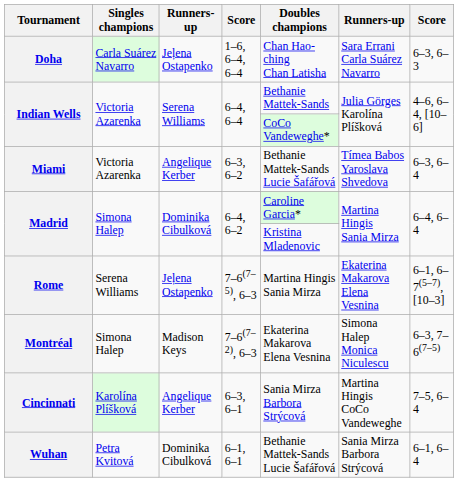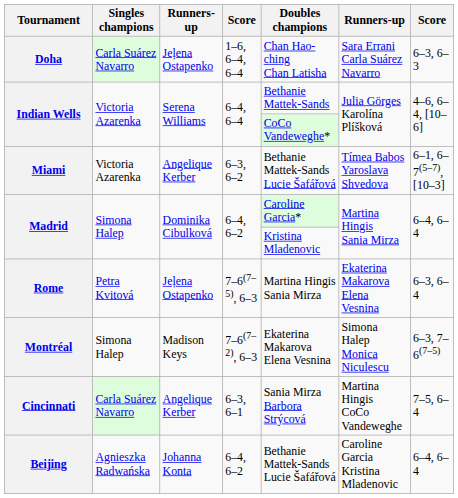 <table class="wikitable plainrowheaders">
 <tr>
 <th scope="col" style="min-width:7em">Tournament</th>
 <th scope="col">Singles champions</th>
 <th scope="col">Runners-up</th>
 <th scope="col">Score</th>
 <th scope="col">Doubles champions</th>
 <th scope="col">Runners-up</th>
 <th scope="col">Score</th>
 </tr>
 <tr>
 <th scope="row"><strong><a href='#'>Doha</a></strong><br></th>
 <td style="background:#ddfddd"> <a href='#'>Carla Suárez Navarro</a></td>
 <td> <a href='#'>Jeļena Ostapenko</a></td>
 <td>1–6, 6–4, 6–4</td>
 <td> <a href='#'>Chan Hao-ching</a> <br>  <a href='#'>Chan Latisha</a></td>
 <td> <a href='#'>Sara Errani</a> <br>  <a href='#'>Carla Suárez Navarro</a></td>
 <td>6–3, 6–3</td>
 </tr>
 <tr>
 <th scope="row" rowspan=2><strong><a href='#'>Indian Wells</a></strong><br></th>
 <td rowspan="2"> <a href='#'>Victoria Azarenka</a></td>
 <td rowspan="2"> <a href='#'>Serena Williams</a></td>
 <td rowspan="2">6–4, 6–4</td>
 <td> <a href='#'>Bethanie Mattek-Sands</a></td>
 <td rowspan="2"> <a href='#'>Julia Görges</a> <br>  Karolína Plíšková</td>
 <td rowspan="2">4–6, 6–4, [10–6]</td>
 </tr>
 <tr>
 <td style="background:#ddfddd"> <a href='#'>CoCo Vandeweghe</a>*</td>
 </tr>
 <tr>
 <th scope="row"><strong><a href='#'>Miami</a></strong><br></th>
 <td> Victoria Azarenka</td>
 <td> <a href='#'>Angelique Kerber</a></td>
 <td>6–3, 6–2</td>
 <td> Bethanie Mattek-Sands <br>  <a href='#'>Lucie Šafářová</a></td>
 <td> <a href='#'>Tímea Babos</a> <br>  <a href='#'>Yaroslava Shvedova</a></td>
-<td>6–3, 6–4</td>
+<td>6–1, 6–7<sup>(5–7)</sup>, [10–3]</td>
 </tr>
 <tr>
 <th scope="row" rowspan=2><strong><a href='#'>Madrid</a></strong><br></th>
 <td rowspan="2"> <a href='#'>Simona Halep</a></td>
 <td rowspan="2"> <a href='#'>Dominika Cibulková</a></td>
 <td rowspan="2">6–4, 6–2</td>
 <td style="background:#ddfddd"> <a href='#'>Caroline Garcia</a>*</td>
 <td rowspan="2"> <a href='#'>Martina Hingis</a> <br>  <a href='#'>Sania Mirza</a></td>
 <td rowspan="2">6–4, 6–4</td>
 </tr>
 <tr>
 <td> <a href='#'>Kristina Mladenovic</a></td>
 </tr>
 <tr>
 <th scope="row"><strong><a href='#'>Rome</a></strong><br></th>
-<td> Serena Williams</td>
+<td> <a href='#'>Petra Kvitová</a></td>
 <td> <a href='#'>Jeļena Ostapenko</a></td>
 <td>7–6<sup>(7–5)</sup>, 6–3</td>
 <td> Martina Hingis <br>  Sania Mirza</td>
 <td> <a href='#'>Ekaterina Makarova</a> <br>  <a href='#'>Elena Vesnina</a></td>
-<td>6–1, 6–7<sup>(5–7)</sup>, [10–3]</td>
+<td>6–3, 6–4</td>
 </tr>
 <tr>
 <th scope="row"><strong><a href='#'>Montréal</a></strong><br></th>
 <td> Simona Halep</td>
 <td> Madison Keys</td>
 <td>7–6<sup>(7–2)</sup>, 6–3</td>
 <td> Ekaterina Makarova <br>  Elena Vesnina</td>
 <td> Simona Halep <br>  <a href='#'>Monica Niculescu</a></td>
 <td>6–3, 7–6<sup>(7–5)</sup></td>
 </tr>
 <tr>
 <th scope="row"><strong><a href='#'>Cincinnati</a></strong><br></th>
-<td style="background:#ddfddd"> <a href='#'>Karolína Plíšková</a></td>
+<td style="background:#ddfddd"> <a href='#'>Carla Suárez Navarro</a></td>
 <td> <a href='#'>Angelique Kerber</a></td>
 <td>6–3, 6–1</td>
 <td> Sania Mirza <br>  <a href='#'>Barbora Strýcová</a></td>
 <td> Martina Hingis <br>  CoCo Vandeweghe</td>
 <td>7–5, 6–4</td>
 </tr>
 <tr>
-<th scope="row"><strong><a href='#'>Wuhan</a></strong><br></th>
-<td> <a href='#'>Petra Kvitová</a></td>
-<td> Dominika Cibulková</td>
-<td>6–1, 6–1</td>
+<th scope="row"><strong><a href='#'>Beijing</a></strong><br></th>
+<td> <a href='#'>Agnieszka Radwańska</a></td>
+<td> <a href='#'>Johanna Konta</a></td>
+<td>6–4, 6–2</td>
 <td> Bethanie Mattek-Sands <br>  Lucie Šafářová</td>
-<td> Sania Mirza <br>  Barbora Strýcová</td>
-<td>6–1, 6–4</td>
+<td> Caroline Garcia <br>  Kristina Mladenovic</td>
+<td>6–4, 6–4</td>
 </tr>
 </table>
